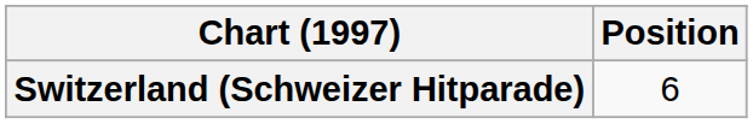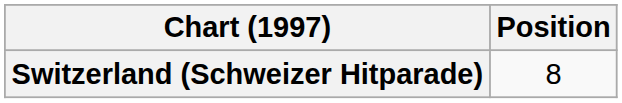 <table class="wikitable sortable plainrowheaders" style="text-align:center">
 <tr>
 <th>Chart (1997)</th>
 <th>Position</th>
 </tr>
 <tr>
 <th scope="row">Switzerland (Schweizer Hitparade)</th>
-<td>6</td>
+<td>8</td>
 </tr>
 </table>
